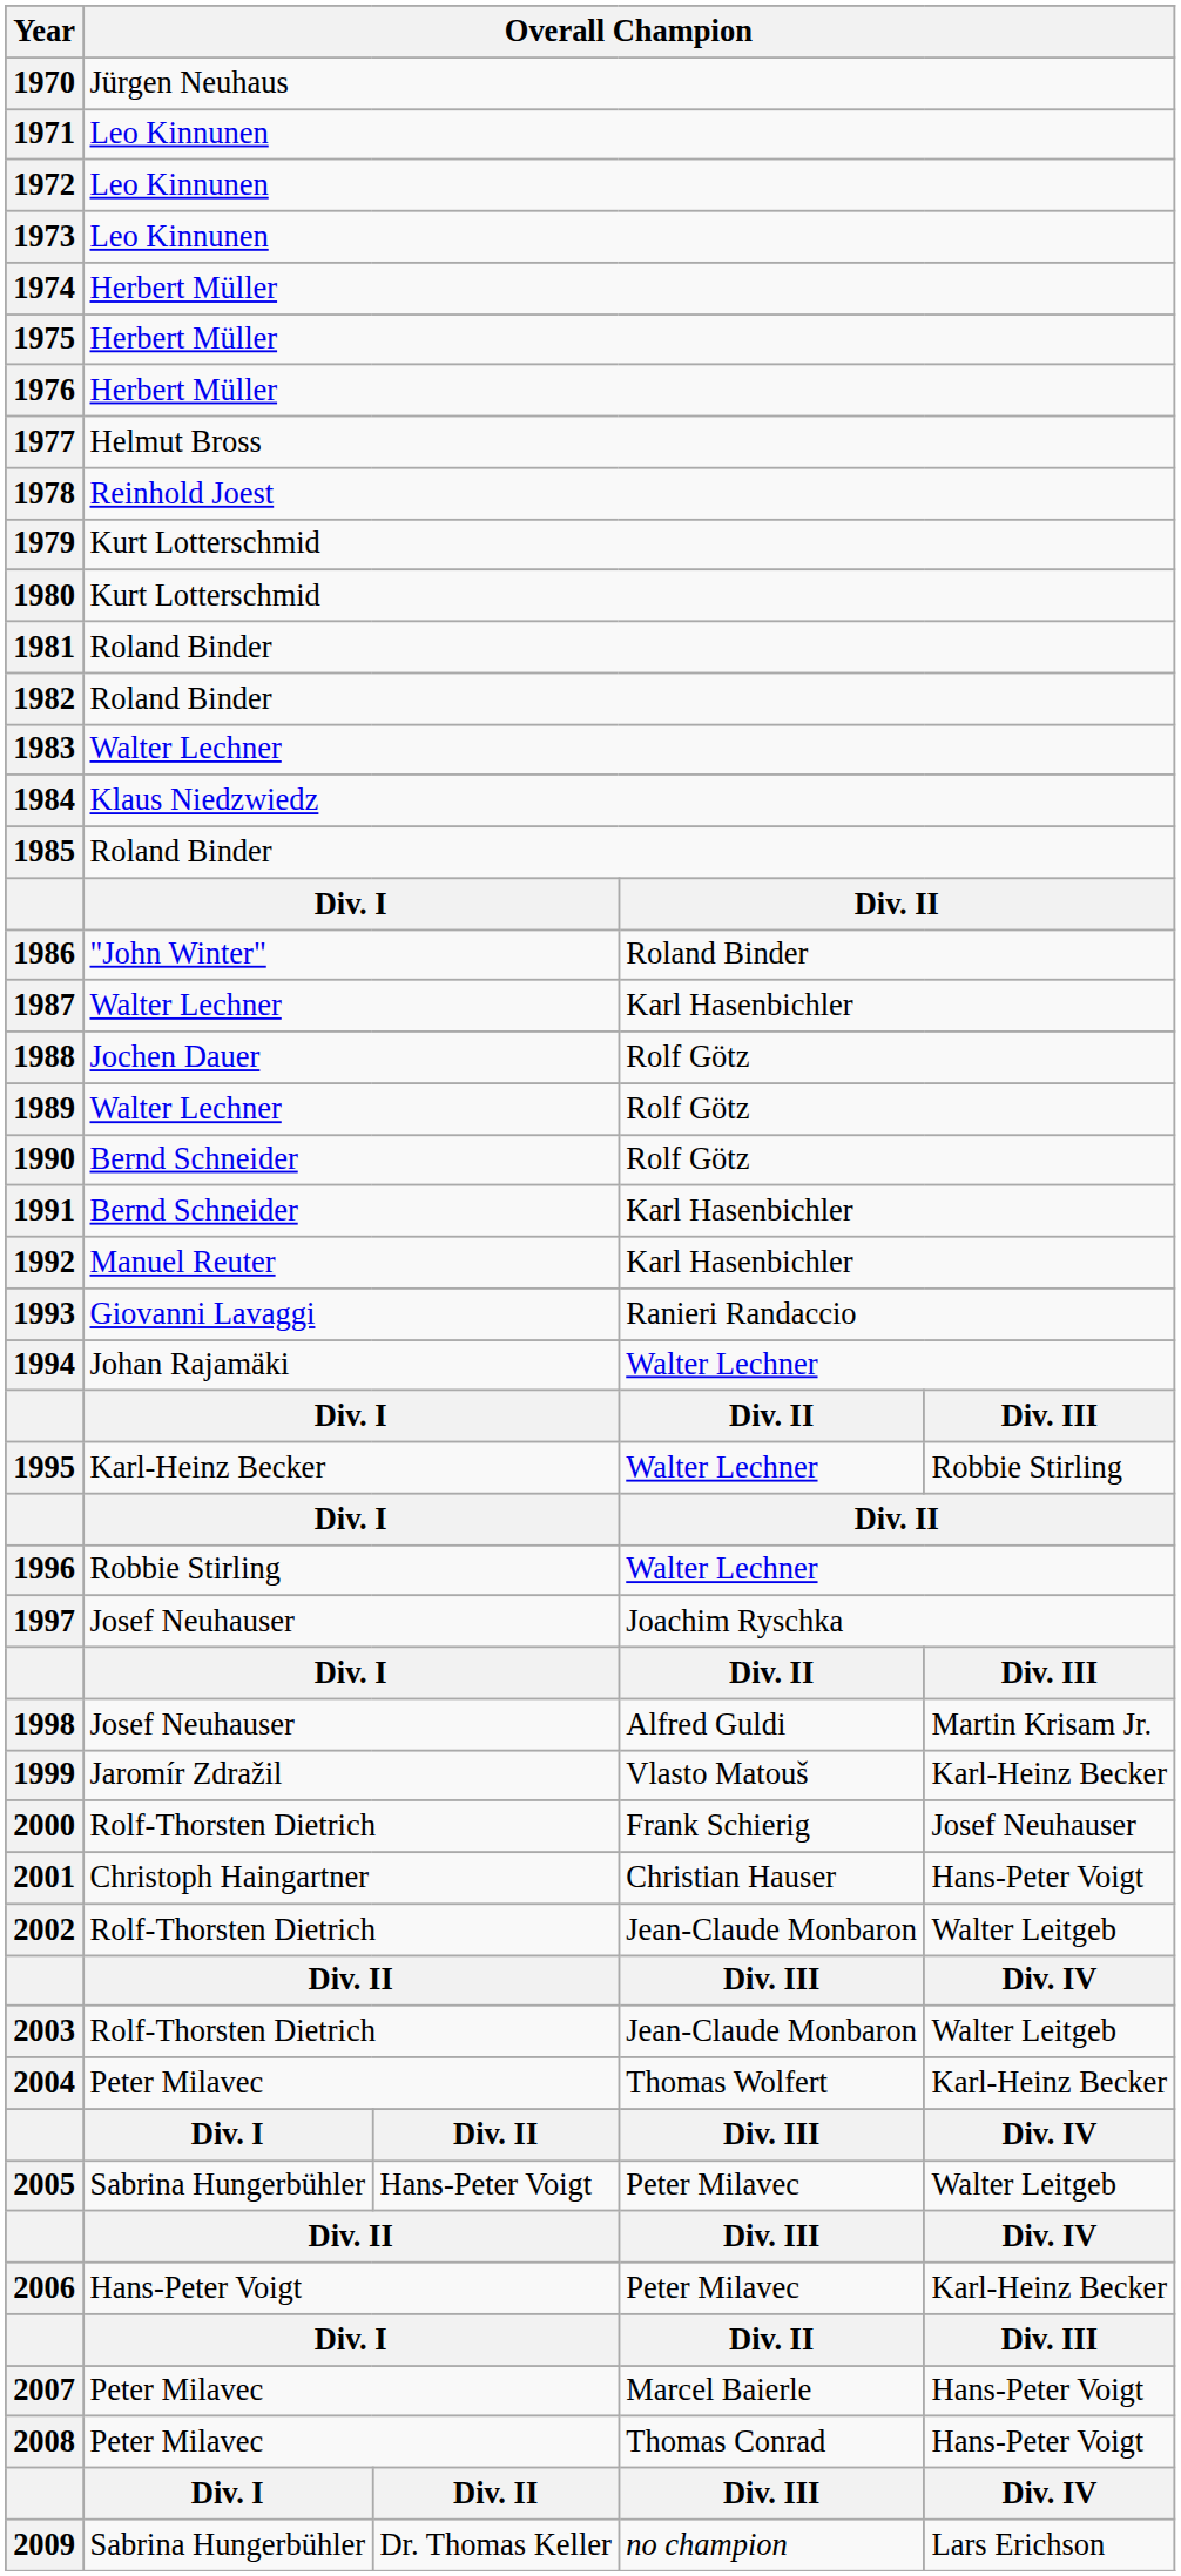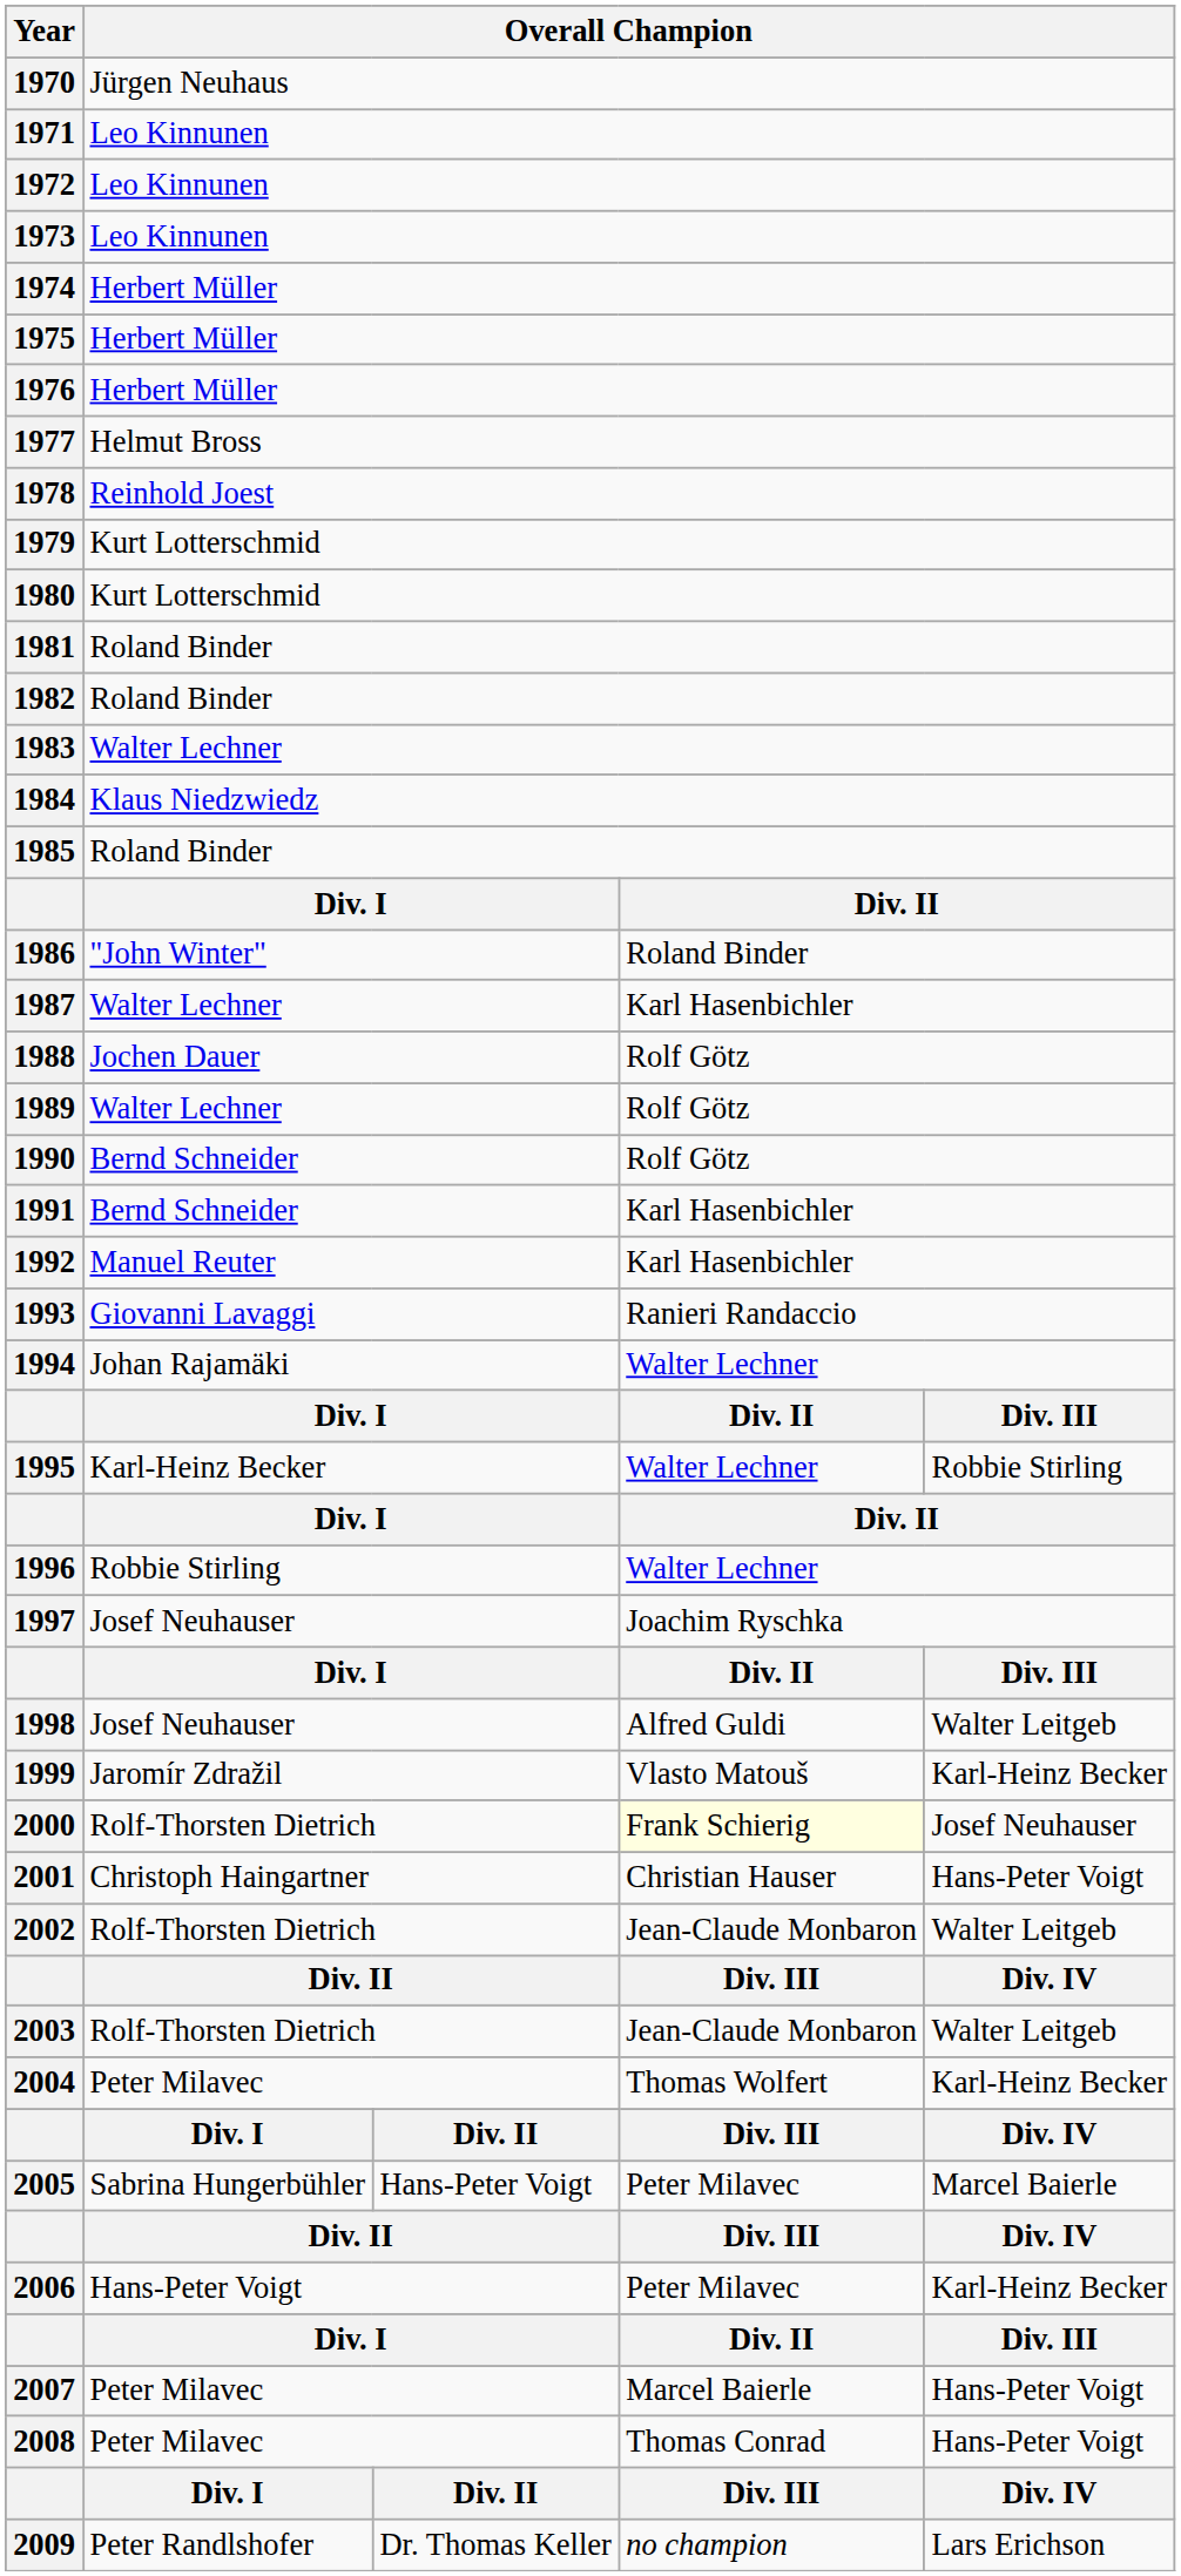 <table class="wikitable" style="font-size:90%;">
 <tr>
 <th>Year</th>
 <th colspan="4">Overall Champion</th>
 </tr>
 <tr>
 <th>1970</th>
 <td colspan="4"> Jürgen Neuhaus</td>
 </tr>
 <tr>
 <th>1971</th>
 <td colspan="4"> <a href='#'>Leo Kinnunen</a></td>
 </tr>
 <tr>
 <th>1972</th>
 <td colspan="4"> <a href='#'>Leo Kinnunen</a></td>
 </tr>
 <tr>
 <th>1973</th>
 <td colspan="4"> <a href='#'>Leo Kinnunen</a></td>
 </tr>
 <tr>
 <th>1974</th>
 <td colspan="4"> <a href='#'>Herbert Müller</a></td>
 </tr>
 <tr>
 <th>1975</th>
 <td colspan="4"> <a href='#'>Herbert Müller</a></td>
 </tr>
 <tr>
 <th>1976</th>
 <td colspan="4"> <a href='#'>Herbert Müller</a></td>
 </tr>
 <tr>
 <th>1977</th>
 <td colspan="4"> Helmut Bross</td>
 </tr>
 <tr>
 <th>1978</th>
 <td colspan="4"> <a href='#'>Reinhold Joest</a></td>
 </tr>
 <tr>
 <th>1979</th>
 <td colspan="4"> Kurt Lotterschmid</td>
 </tr>
 <tr>
 <th>1980</th>
 <td colspan="4"> Kurt Lotterschmid</td>
 </tr>
 <tr>
 <th>1981</th>
 <td colspan="4"> Roland Binder</td>
 </tr>
 <tr>
 <th>1982</th>
 <td colspan="4"> Roland Binder</td>
 </tr>
 <tr>
 <th>1983</th>
 <td colspan="4"> <a href='#'>Walter Lechner</a></td>
 </tr>
 <tr>
 <th>1984</th>
 <td colspan="4"> <a href='#'>Klaus Niedzwiedz</a></td>
 </tr>
 <tr>
 <th>1985</th>
 <td colspan="4"> Roland Binder</td>
 </tr>
 <tr>
 <th> </th>
 <th colspan="2">Div. I</th>
 <th colspan="2">Div. II</th>
 </tr>
 <tr>
 <th>1986</th>
 <td colspan="2"> <a href='#'>"John Winter"</a></td>
 <td colspan="2"> Roland Binder</td>
 </tr>
 <tr>
 <th>1987</th>
 <td colspan="2"> <a href='#'>Walter Lechner</a></td>
 <td colspan="2"> Karl Hasenbichler</td>
 </tr>
 <tr>
 <th>1988</th>
 <td colspan="2"> <a href='#'>Jochen Dauer</a></td>
 <td colspan="2"> Rolf Götz</td>
 </tr>
 <tr>
 <th>1989</th>
 <td colspan="2"> <a href='#'>Walter Lechner</a></td>
 <td colspan="2"> Rolf Götz</td>
 </tr>
 <tr>
 <th>1990</th>
 <td colspan="2"> <a href='#'>Bernd Schneider</a></td>
 <td colspan="2"> Rolf Götz</td>
 </tr>
 <tr>
 <th>1991</th>
 <td colspan="2"> <a href='#'>Bernd Schneider</a></td>
 <td colspan="2"> Karl Hasenbichler</td>
 </tr>
 <tr>
 <th>1992</th>
 <td colspan="2"> <a href='#'>Manuel Reuter</a></td>
 <td colspan="2"> Karl Hasenbichler</td>
 </tr>
 <tr>
 <th>1993</th>
 <td colspan="2"> <a href='#'>Giovanni Lavaggi</a></td>
 <td colspan="2"> Ranieri Randaccio</td>
 </tr>
 <tr>
 <th>1994</th>
 <td colspan="2"> Johan Rajamäki</td>
 <td colspan="2"> <a href='#'>Walter Lechner</a></td>
 </tr>
 <tr>
 <th> </th>
 <th colspan="2">Div. I</th>
 <th>Div. II</th>
 <th>Div. III</th>
 </tr>
 <tr>
 <th>1995</th>
 <td colspan="2"> Karl-Heinz Becker</td>
 <td> <a href='#'>Walter Lechner</a></td>
 <td> Robbie Stirling</td>
 </tr>
 <tr>
 <th> </th>
 <th colspan="2">Div. I</th>
 <th colspan="2">Div. II</th>
 </tr>
 <tr>
 <th>1996</th>
 <td colspan="2"> Robbie Stirling</td>
 <td colspan="2"> <a href='#'>Walter Lechner</a></td>
 </tr>
 <tr>
 <th>1997</th>
 <td colspan="2"> Josef Neuhauser</td>
 <td colspan="2"> Joachim Ryschka</td>
 </tr>
 <tr>
 <th> </th>
 <th colspan="2">Div. I</th>
 <th>Div. II</th>
 <th>Div. III</th>
 </tr>
 <tr>
 <th>1998</th>
 <td colspan="2"> Josef Neuhauser</td>
 <td> Alfred Guldi</td>
-<td> Martin Krisam Jr.</td>
+<td> Walter Leitgeb</td>
 </tr>
 <tr>
 <th>1999</th>
 <td colspan="2"> Jaromír Zdražil</td>
 <td> Vlasto Matouš</td>
 <td> Karl-Heinz Becker</td>
 </tr>
 <tr>
 <th>2000</th>
 <td colspan="2"> Rolf-Thorsten Dietrich</td>
-<td> Frank Schierig</td>
+<td style="background: lightyellow;"> Frank Schierig</td>
 <td> Josef Neuhauser</td>
 </tr>
 <tr>
 <th>2001</th>
 <td colspan="2"> Christoph Haingartner</td>
 <td> Christian Hauser</td>
 <td> Hans-Peter Voigt</td>
 </tr>
 <tr>
 <th>2002</th>
 <td colspan="2"> Rolf-Thorsten Dietrich</td>
 <td> Jean-Claude Monbaron</td>
 <td> Walter Leitgeb</td>
 </tr>
 <tr>
 <th> </th>
 <th colspan="2">Div. II</th>
 <th>Div. III</th>
 <th>Div. IV</th>
 </tr>
 <tr>
 <th>2003</th>
 <td colspan="2"> Rolf-Thorsten Dietrich</td>
 <td> Jean-Claude Monbaron</td>
 <td> Walter Leitgeb</td>
 </tr>
 <tr>
 <th>2004</th>
 <td colspan="2"> Peter Milavec</td>
 <td> Thomas Wolfert</td>
 <td> Karl-Heinz Becker</td>
 </tr>
 <tr>
 <th> </th>
 <th>Div. I</th>
 <th>Div. II</th>
 <th>Div. III</th>
 <th>Div. IV</th>
 </tr>
 <tr>
 <th>2005</th>
 <td> Sabrina Hungerbühler</td>
 <td> Hans-Peter Voigt</td>
 <td> Peter Milavec</td>
-<td> Walter Leitgeb</td>
+<td> Marcel Baierle</td>
 </tr>
 <tr>
 <th> </th>
 <th colspan="2">Div. II</th>
 <th>Div. III</th>
 <th>Div. IV</th>
 </tr>
 <tr>
 <th>2006</th>
 <td colspan="2"> Hans-Peter Voigt</td>
 <td> Peter Milavec</td>
 <td> Karl-Heinz Becker</td>
 </tr>
 <tr>
 <th> </th>
 <th colspan="2">Div. I</th>
 <th>Div. II</th>
 <th>Div. III</th>
 </tr>
 <tr>
 <th>2007</th>
 <td colspan="2"> Peter Milavec</td>
 <td> Marcel Baierle</td>
 <td> Hans-Peter Voigt</td>
 </tr>
 <tr>
 <th>2008</th>
 <td colspan="2"> Peter Milavec</td>
 <td> Thomas Conrad</td>
 <td> Hans-Peter Voigt</td>
 </tr>
 <tr>
 <th> </th>
 <th>Div. I</th>
 <th>Div. II</th>
 <th>Div. III</th>
 <th>Div. IV</th>
 </tr>
 <tr>
 <th>2009</th>
-<td> Sabrina Hungerbühler</td>
+<td> Peter Randlshofer</td>
 <td> Dr. Thomas Keller</td>
 <td> <em>no champion</em></td>
 <td> Lars Erichson</td>
 </tr>
 <tr>
 </tr>
 </table>
